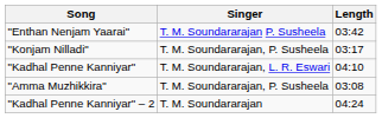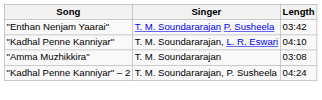 <table class="wikitable">
 <tr>
 <th>Song</th>
 <th>Singer</th>
 <th>Length</th>
 </tr>
 <tr>
 <td>"Enthan Nenjam Yaarai"</td>
 <td><a href='#'>T. M. Soundararajan</a> <a href='#'>P. Susheela</a></td>
 <td>03:42</td>
 </tr>
 <tr>
-<td>"Konjam Nilladi"</td>
-<td>T. M. Soundararajan, P. Susheela</td>
-<td>03:17</td>
-</tr>
-<tr>
 <td>"Kadhal Penne Kanniyar"</td>
 <td>T. M. Soundararajan, <a href='#'>L. R. Eswari</a></td>
 <td>04:10</td>
 </tr>
 <tr>
 <td>"Amma Muzhikkira"</td>
-<td>T. M. Soundararajan, P. Susheela</td>
+<td>T. M. Soundararajan</td>
 <td>03:08</td>
 </tr>
 <tr>
 <td>"Kadhal Penne Kanniyar" – 2</td>
-<td>T. M. Soundararajan</td>
+<td>T. M. Soundararajan, P. Susheela</td>
 <td>04:24</td>
 </tr>
 </table>
